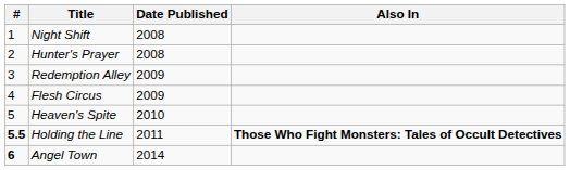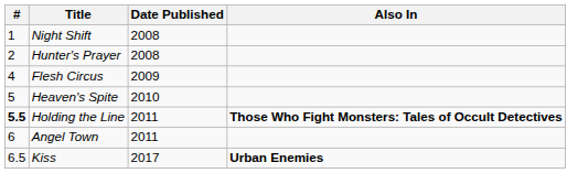 <table class="wikitable">
 <tr>
 <th>#</th>
 <th>Title</th>
 <th>Date Published</th>
 <th>Also In</th>
 </tr>
 <tr>
 <td>1</td>
 <td><em>Night Shift</em></td>
 <td>2008</td>
 <td></td>
 </tr>
 <tr>
 <td>2</td>
 <td><em>Hunter's Prayer</em></td>
 <td>2008</td>
-<td></td>
-</tr>
-<tr>
-<td>3</td>
-<td><em>Redemption Alley</em></td>
-<td>2009</td>
 <td></td>
 </tr>
 <tr>
 <td>4</td>
 <td><em>Flesh Circus</em></td>
 <td>2009</td>
 <td></td>
 </tr>
 <tr>
 <td>5</td>
 <td><em>Heaven's Spite</em></td>
 <td>2010</td>
 <td></td>
 </tr>
 <tr>
 <td><strong>5.5</strong></td>
 <td><em>Holding the Line</em></td>
 <td>2011</td>
 <td><strong>Those Who Fight Monsters: Tales of Occult Detectives</strong></td>
 </tr>
 <tr>
-<td><strong>6</strong></td>
+<td>6</td>
 <td><em>Angel Town</em></td>
-<td>2014</td>
+<td>2011</td>
 <td></td>
 </tr>
+<tr>
+<td>6.5</td>
+<td><em>Kiss</em></td>
+<td>2017</td>
+<td><strong>Urban Enemies</strong></td>
+</tr>
 </table>
